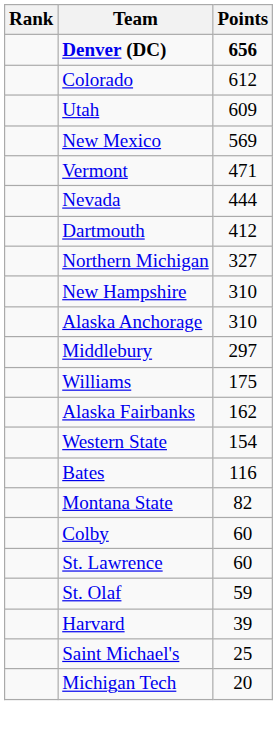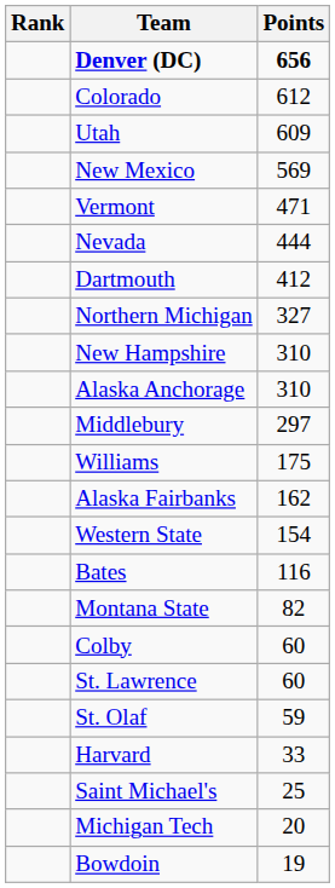 <table class="wikitable sortable" style="text-align:center">
 <tr>
 <th>Rank</th>
 <th>Team</th>
 <th>Points</th>
 </tr>
 <tr>
 <td></td>
 <td align=left><strong><a href='#'>Denver</a></strong> <strong>(DC)</strong></td>
 <td><strong>656</strong></td>
 </tr>
 <tr>
 <td></td>
 <td align=left><a href='#'>Colorado</a></td>
 <td>612</td>
 </tr>
 <tr>
 <td></td>
 <td align=left><a href='#'>Utah</a></td>
 <td>609</td>
 </tr>
 <tr>
 <td></td>
 <td align=left><a href='#'>New Mexico</a></td>
 <td>569</td>
 </tr>
 <tr>
 <td></td>
 <td align=left><a href='#'>Vermont</a></td>
 <td>471</td>
 </tr>
 <tr>
 <td></td>
 <td align=left><a href='#'>Nevada</a></td>
 <td>444</td>
 </tr>
 <tr>
 <td></td>
 <td align=left><a href='#'>Dartmouth</a></td>
 <td>412</td>
 </tr>
 <tr>
 <td></td>
 <td align=left><a href='#'>Northern Michigan</a></td>
 <td>327</td>
 </tr>
 <tr>
 <td></td>
 <td align=left><a href='#'>New Hampshire</a></td>
 <td>310</td>
 </tr>
 <tr>
 <td></td>
 <td align=left><a href='#'>Alaska Anchorage</a></td>
 <td>310</td>
 </tr>
 <tr>
 <td></td>
 <td align=left><a href='#'>Middlebury</a></td>
 <td>297</td>
 </tr>
 <tr>
 <td></td>
 <td align=left><a href='#'>Williams</a></td>
 <td>175</td>
 </tr>
 <tr>
 <td></td>
 <td align=left><a href='#'>Alaska Fairbanks</a></td>
 <td>162</td>
 </tr>
 <tr>
 <td></td>
 <td align=left><a href='#'>Western State</a></td>
 <td>154</td>
 </tr>
 <tr>
 <td></td>
 <td align=left><a href='#'>Bates</a></td>
 <td>116</td>
 </tr>
 <tr>
 <td></td>
 <td align=left><a href='#'>Montana State</a></td>
 <td>82</td>
 </tr>
 <tr>
 <td></td>
 <td align=left><a href='#'>Colby</a></td>
 <td>60</td>
 </tr>
 <tr>
 <td></td>
 <td align=left><a href='#'>St. Lawrence</a></td>
 <td>60</td>
 </tr>
 <tr>
 <td></td>
 <td align=left><a href='#'>St. Olaf</a></td>
 <td>59</td>
 </tr>
 <tr>
 <td></td>
 <td align=left><a href='#'>Harvard</a></td>
-<td>39</td>
+<td>33</td>
 </tr>
 <tr>
 <td></td>
 <td align=left><a href='#'>Saint Michael's</a></td>
 <td>25</td>
 </tr>
 <tr>
 <td></td>
 <td align=left><a href='#'>Michigan Tech</a></td>
 <td>20</td>
 </tr>
+<tr>
+<td></td>
+<td align=left><a href='#'>Bowdoin</a></td>
+<td>19</td>
+</tr>
 </table>
